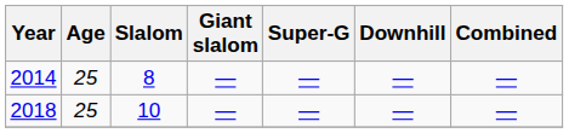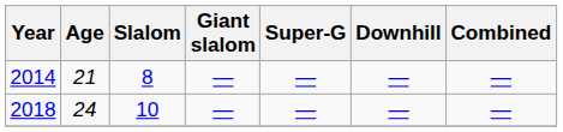 <table class=wikitable style="text-align:center">
 <tr>
 <th>Year</th>
 <th>Age</th>
 <th>Slalom</th>
 <th>Giant<br>slalom</th>
 <th>Super-G</th>
 <th>Downhill</th>
 <th>Combined</th>
 </tr>
 <tr>
 <td><a href='#'>2014</a></td>
-<td><em>25</em></td>
+<td><em>21</em></td>
 <td><a href='#'>8</a></td>
 <td><a href='#'>—</a></td>
 <td><a href='#'>—</a></td>
 <td><a href='#'>—</a></td>
 <td><a href='#'>—</a></td>
 </tr>
 <tr>
 <td><a href='#'>2018</a></td>
-<td><em>25</em></td>
+<td><em>24</em></td>
 <td><a href='#'>10</a></td>
 <td><a href='#'>—</a></td>
 <td><a href='#'>—</a></td>
 <td><a href='#'>—</a></td>
 <td><a href='#'>—</a></td>
 </tr>
 <tr>
 </tr>
 </table>
